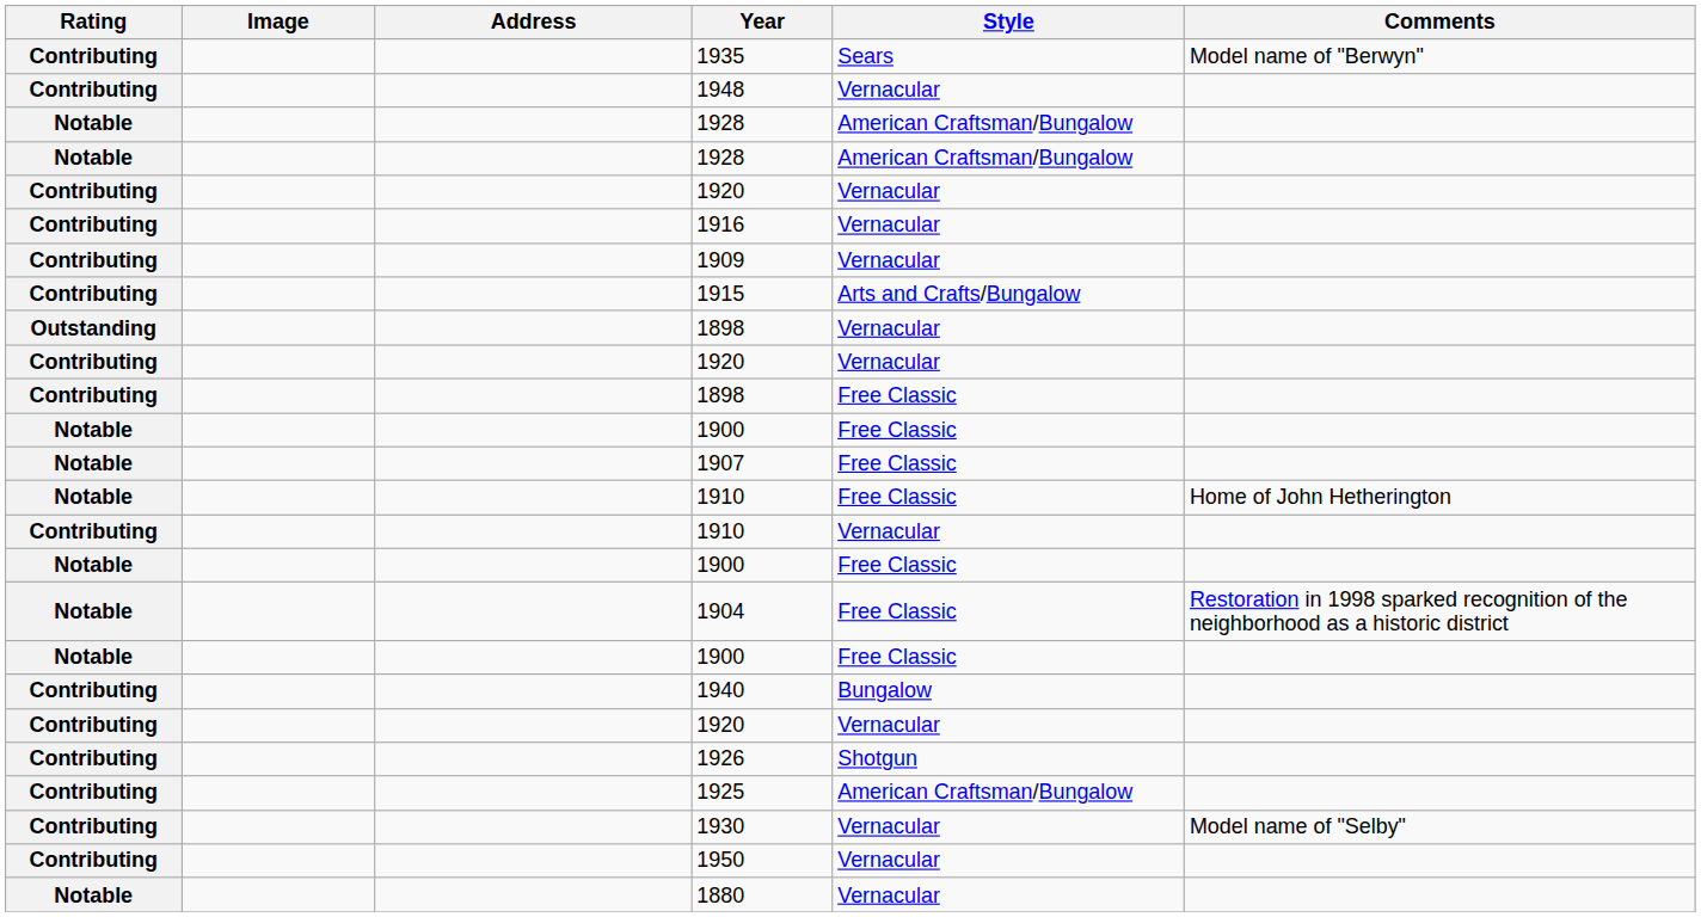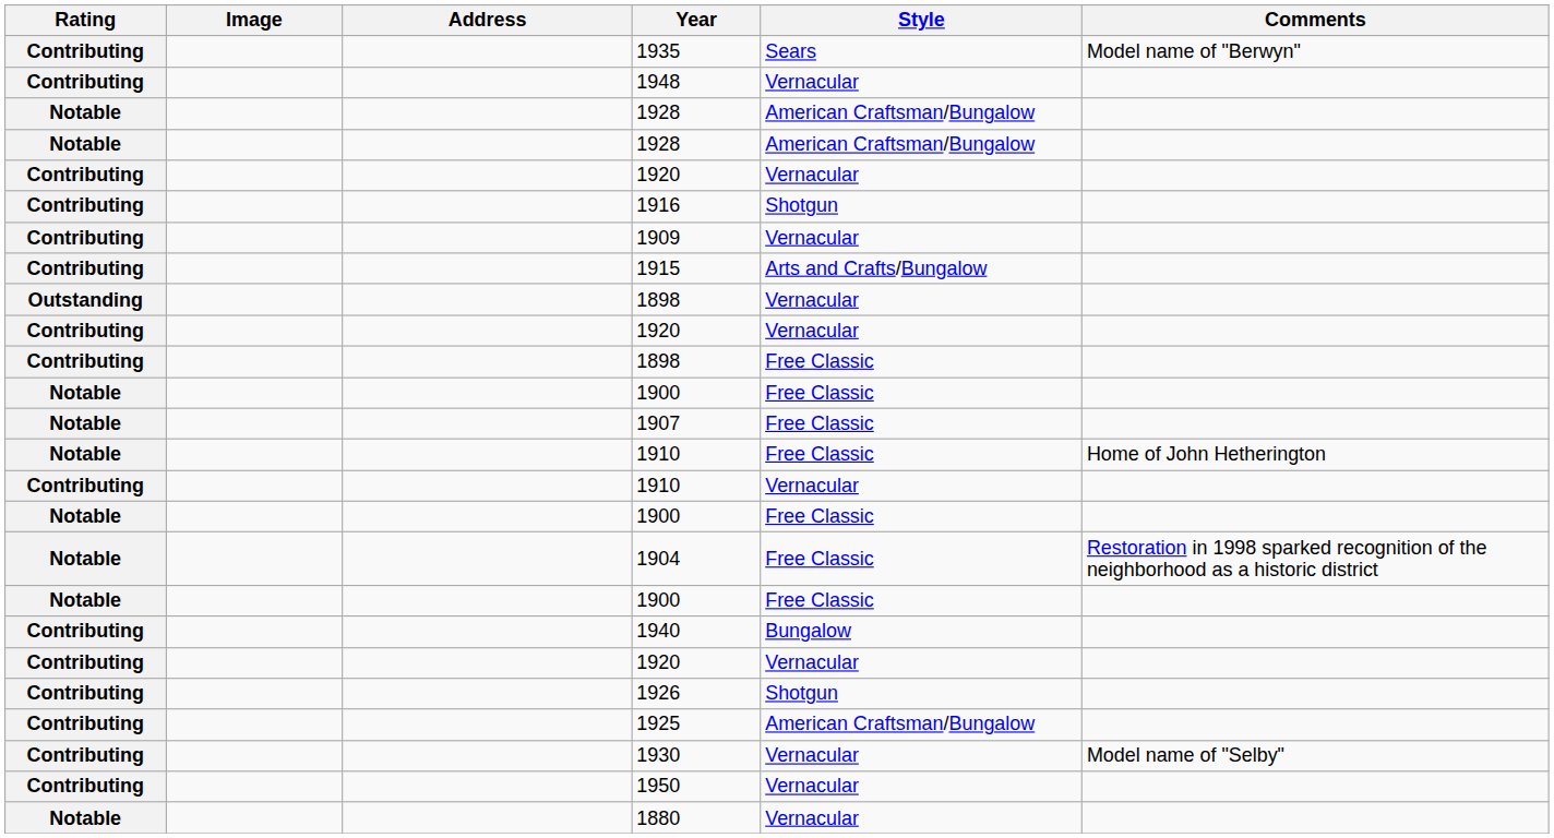 <table class="wikitable sortable" style="width:100%">
 <tr>
 <th width = 10% ><strong>Rating</strong></th>
 <th width = 11% ><strong>Image</strong></th>
 <th width = 18% ><strong>Address</strong></th>
 <th width = 8% ><strong>Year</strong></th>
 <th width = 20% ><strong><a href='#'>Style</a></strong></th>
 <th width = 29% ><strong>Comments</strong></th>
 </tr>
 <tr ->
 <th>Contributing</th>
 <td></td>
 <td><br><small></small></td>
 <td>1935</td>
 <td><a href='#'>Sears</a></td>
 <td>Model name of "Berwyn"</td>
 </tr>
 <tr ->
 <th>Contributing</th>
 <td></td>
 <td><br><small></small></td>
 <td>1948</td>
 <td><a href='#'>Vernacular</a></td>
 <td></td>
 </tr>
 <tr ->
 <th>Notable</th>
 <td></td>
 <td><br><small></small></td>
 <td>1928</td>
 <td><a href='#'>American Craftsman</a>/<a href='#'>Bungalow</a></td>
 <td></td>
 </tr>
 <tr ->
 <th>Notable</th>
 <td></td>
 <td><br><small></small></td>
 <td>1928</td>
 <td><a href='#'>American Craftsman</a>/<a href='#'>Bungalow</a></td>
 <td></td>
 </tr>
 <tr ->
 <th>Contributing</th>
 <td></td>
 <td><br><small></small></td>
 <td>1920</td>
 <td><a href='#'>Vernacular</a></td>
 <td></td>
 </tr>
 <tr ->
 <th>Contributing</th>
 <td></td>
 <td><br><small></small></td>
 <td>1916</td>
-<td><a href='#'>Vernacular</a></td>
+<td><a href='#'>Shotgun</a></td>
 <td></td>
 </tr>
 <tr ->
 <th>Contributing</th>
 <td></td>
 <td><br><small></small></td>
 <td>1909</td>
 <td><a href='#'>Vernacular</a></td>
 <td></td>
 </tr>
 <tr ->
 <th>Contributing</th>
 <td></td>
 <td><br><small></small></td>
 <td>1915</td>
 <td><a href='#'>Arts and Crafts</a>/<a href='#'>Bungalow</a></td>
 <td></td>
 </tr>
 <tr ->
 <th>Outstanding</th>
 <td></td>
 <td><br><small></small></td>
 <td>1898</td>
 <td><a href='#'>Vernacular</a></td>
 <td></td>
 </tr>
 <tr ->
 <th>Contributing</th>
 <td></td>
 <td><br><small></small></td>
 <td>1920</td>
 <td><a href='#'>Vernacular</a></td>
 <td></td>
 </tr>
 <tr ->
 <th>Contributing</th>
 <td></td>
 <td><br><small></small></td>
 <td>1898</td>
 <td><a href='#'>Free Classic</a></td>
 <td></td>
 </tr>
 <tr ->
 <th>Notable</th>
 <td></td>
 <td><br><small></small></td>
 <td>1900</td>
 <td><a href='#'>Free Classic</a></td>
 <td></td>
 </tr>
 <tr ->
 <th>Notable</th>
 <td></td>
 <td><br><small></small></td>
 <td>1907</td>
 <td><a href='#'>Free Classic</a></td>
 <td></td>
 </tr>
 <tr ->
 <th>Notable</th>
 <td></td>
 <td><br><small></small></td>
 <td>1910</td>
 <td><a href='#'>Free Classic</a></td>
 <td>Home of John Hetherington</td>
 </tr>
 <tr ->
 <th>Contributing</th>
 <td></td>
 <td><br><small></small></td>
 <td>1910</td>
 <td><a href='#'>Vernacular</a></td>
 <td></td>
 </tr>
 <tr ->
 <th>Notable</th>
 <td></td>
 <td><br><small></small></td>
 <td>1900</td>
 <td><a href='#'>Free Classic</a></td>
 <td></td>
 </tr>
 <tr ->
 <th>Notable</th>
 <td></td>
 <td><br><small></small></td>
 <td>1904</td>
 <td><a href='#'>Free Classic</a></td>
 <td><a href='#'>Restoration</a> in 1998 sparked recognition of the neighborhood as a historic district</td>
 </tr>
 <tr ->
 <th>Notable</th>
 <td></td>
 <td><br><small></small></td>
 <td>1900</td>
 <td><a href='#'>Free Classic</a></td>
 <td></td>
 </tr>
 <tr ->
 <th>Contributing</th>
 <td></td>
 <td><br><small></small></td>
 <td>1940</td>
 <td><a href='#'>Bungalow</a></td>
 <td></td>
 </tr>
 <tr ->
 <th>Contributing</th>
 <td></td>
 <td><br><small></small></td>
 <td>1920</td>
 <td><a href='#'>Vernacular</a></td>
 <td></td>
 </tr>
 <tr ->
 <th>Contributing</th>
 <td></td>
 <td><br><small></small></td>
 <td>1926</td>
 <td><a href='#'>Shotgun</a></td>
 <td></td>
 </tr>
 <tr ->
 <th>Contributing</th>
 <td></td>
 <td><br><small></small></td>
 <td>1925</td>
 <td><a href='#'>American Craftsman</a>/<a href='#'>Bungalow</a></td>
 <td></td>
 </tr>
 <tr ->
 <th>Contributing</th>
 <td></td>
 <td><br><small></small></td>
 <td>1930</td>
 <td><a href='#'>Vernacular</a></td>
 <td>Model name of "Selby"</td>
 </tr>
 <tr ->
 <th>Contributing</th>
 <td></td>
 <td><br><small></small></td>
 <td>1950</td>
 <td><a href='#'>Vernacular</a></td>
 <td></td>
 </tr>
 <tr ->
 <th>Notable</th>
 <td></td>
 <td><br><small></small></td>
 <td>1880</td>
 <td><a href='#'>Vernacular</a></td>
 <td></td>
 </tr>
 </table>
